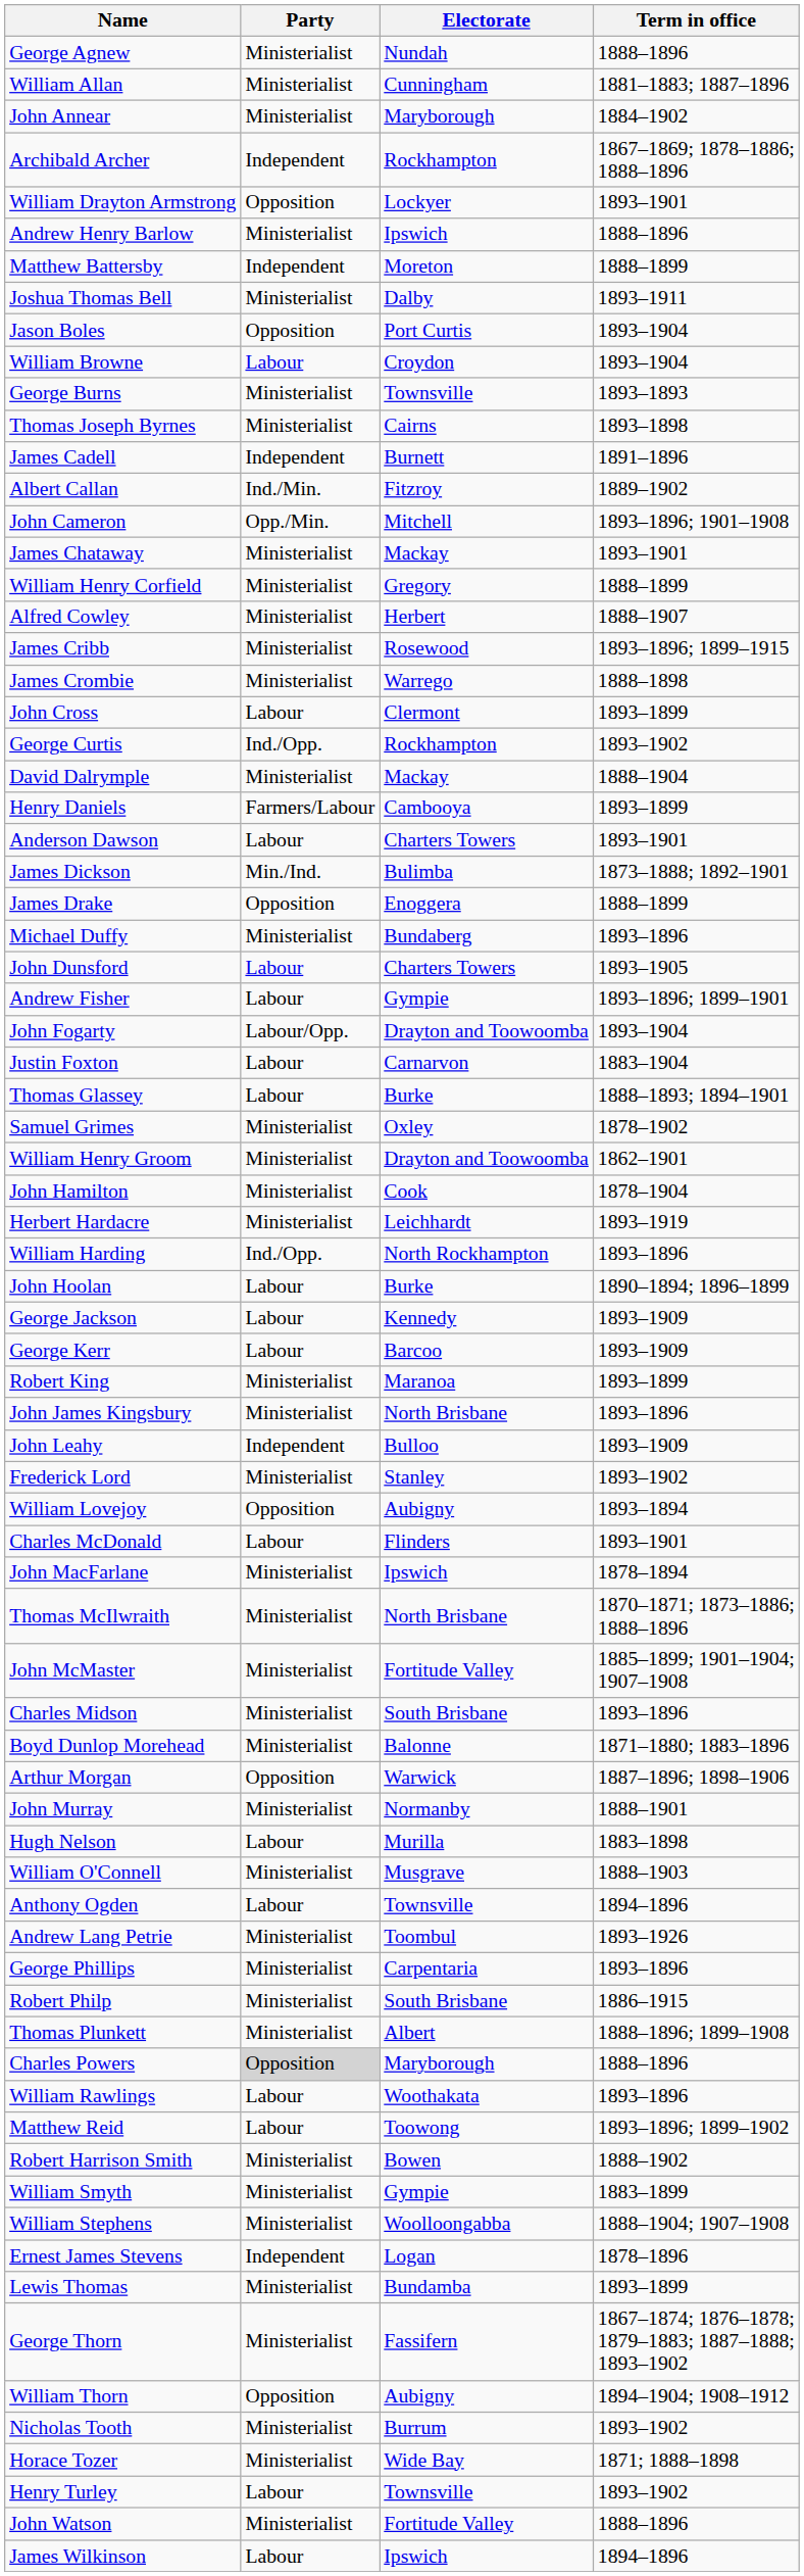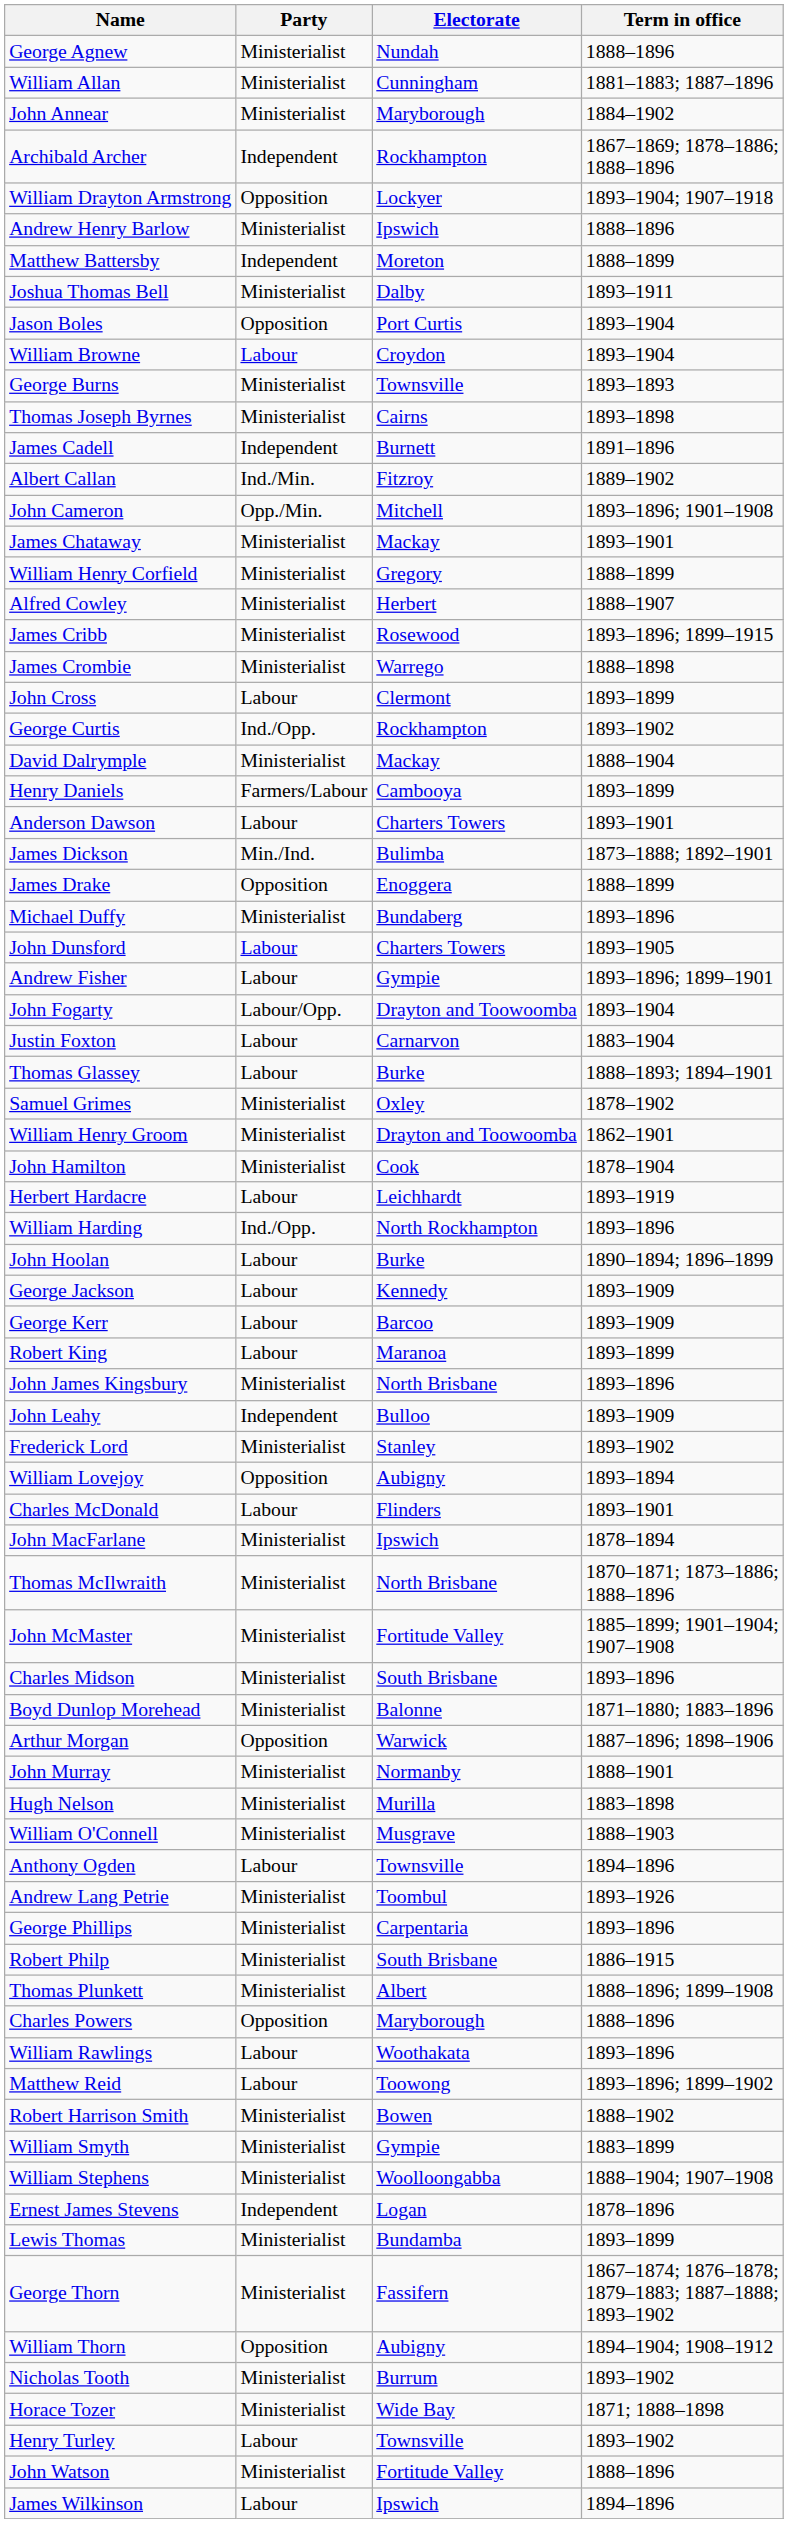 <table class="wikitable sortable">
 <tr>
 <th>Name</th>
 <th>Party</th>
 <th><a href='#'>Electorate</a></th>
 <th>Term in office</th>
 </tr>
 <tr>
 <td><a href='#'>George Agnew</a></td>
 <td>Ministerialist</td>
 <td><a href='#'>Nundah</a></td>
 <td>1888–1896</td>
 </tr>
 <tr>
 <td><a href='#'>William Allan</a></td>
 <td>Ministerialist</td>
 <td><a href='#'>Cunningham</a></td>
 <td>1881–1883; 1887–1896</td>
 </tr>
 <tr>
 <td><a href='#'>John Annear</a></td>
 <td>Ministerialist</td>
 <td><a href='#'>Maryborough</a></td>
 <td>1884–1902</td>
 </tr>
 <tr>
 <td><a href='#'>Archibald Archer</a></td>
 <td>Independent</td>
 <td><a href='#'>Rockhampton</a></td>
 <td>1867–1869; 1878–1886;<br>1888–1896</td>
 </tr>
 <tr>
 <td><a href='#'>William Drayton Armstrong</a></td>
 <td>Opposition</td>
 <td><a href='#'>Lockyer</a></td>
-<td>1893–1901</td>
+<td>1893–1904; 1907–1918</td>
 </tr>
 <tr>
 <td><a href='#'>Andrew Henry Barlow</a></td>
 <td>Ministerialist</td>
 <td><a href='#'>Ipswich</a></td>
 <td>1888–1896</td>
 </tr>
 <tr>
 <td><a href='#'>Matthew Battersby</a></td>
 <td>Independent</td>
 <td><a href='#'>Moreton</a></td>
 <td>1888–1899</td>
 </tr>
 <tr>
 <td><a href='#'>Joshua Thomas Bell</a></td>
 <td>Ministerialist</td>
 <td><a href='#'>Dalby</a></td>
 <td>1893–1911</td>
 </tr>
 <tr>
 <td><a href='#'>Jason Boles</a></td>
 <td>Opposition</td>
 <td><a href='#'>Port Curtis</a></td>
 <td>1893–1904</td>
 </tr>
 <tr>
 <td><a href='#'>William Browne</a></td>
 <td><a href='#'>Labour</a></td>
 <td><a href='#'>Croydon</a></td>
 <td>1893–1904</td>
 </tr>
 <tr>
 <td><a href='#'>George Burns</a></td>
 <td>Ministerialist</td>
 <td><a href='#'>Townsville</a></td>
 <td>1893–1893</td>
 </tr>
 <tr>
 <td><a href='#'>Thomas Joseph Byrnes</a></td>
 <td>Ministerialist</td>
 <td><a href='#'>Cairns</a></td>
 <td>1893–1898</td>
 </tr>
 <tr>
 <td><a href='#'>James Cadell</a></td>
 <td>Independent</td>
 <td><a href='#'>Burnett</a></td>
 <td>1891–1896</td>
 </tr>
 <tr>
 <td><a href='#'>Albert Callan</a></td>
 <td>Ind./Min.</td>
 <td><a href='#'>Fitzroy</a></td>
 <td>1889–1902</td>
 </tr>
 <tr>
 <td><a href='#'>John Cameron</a></td>
 <td>Opp./Min.</td>
 <td><a href='#'>Mitchell</a></td>
 <td>1893–1896; 1901–1908</td>
 </tr>
 <tr>
 <td><a href='#'>James Chataway</a></td>
 <td>Ministerialist</td>
 <td><a href='#'>Mackay</a></td>
 <td>1893–1901</td>
 </tr>
 <tr>
 <td><a href='#'>William Henry Corfield</a></td>
 <td>Ministerialist</td>
 <td><a href='#'>Gregory</a></td>
 <td>1888–1899</td>
 </tr>
 <tr>
 <td><a href='#'>Alfred Cowley</a></td>
 <td>Ministerialist</td>
 <td><a href='#'>Herbert</a></td>
 <td>1888–1907</td>
 </tr>
 <tr>
 <td><a href='#'>James Cribb</a></td>
 <td>Ministerialist</td>
 <td><a href='#'>Rosewood</a></td>
 <td>1893–1896; 1899–1915</td>
 </tr>
 <tr>
 <td><a href='#'>James Crombie</a></td>
 <td>Ministerialist</td>
 <td><a href='#'>Warrego</a></td>
 <td>1888–1898</td>
 </tr>
 <tr>
 <td><a href='#'>John Cross</a></td>
 <td>Labour</td>
 <td><a href='#'>Clermont</a></td>
 <td>1893–1899</td>
 </tr>
 <tr>
 <td><a href='#'>George Curtis</a></td>
 <td>Ind./Opp.</td>
 <td><a href='#'>Rockhampton</a></td>
 <td>1893–1902</td>
 </tr>
 <tr>
 <td><a href='#'>David Dalrymple</a></td>
 <td>Ministerialist</td>
 <td><a href='#'>Mackay</a></td>
 <td>1888–1904</td>
 </tr>
 <tr>
 <td><a href='#'>Henry Daniels</a></td>
 <td>Farmers/Labour</td>
 <td><a href='#'>Cambooya</a></td>
 <td>1893–1899</td>
 </tr>
 <tr>
 <td><a href='#'>Anderson Dawson</a></td>
 <td>Labour</td>
 <td><a href='#'>Charters Towers</a></td>
 <td>1893–1901</td>
 </tr>
 <tr>
 <td><a href='#'>James Dickson</a></td>
 <td>Min./Ind.</td>
 <td><a href='#'>Bulimba</a></td>
 <td>1873–1888; 1892–1901</td>
 </tr>
 <tr>
 <td><a href='#'>James Drake</a></td>
 <td>Opposition</td>
 <td><a href='#'>Enoggera</a></td>
 <td>1888–1899</td>
 </tr>
 <tr>
 <td><a href='#'>Michael Duffy</a></td>
 <td>Ministerialist</td>
 <td><a href='#'>Bundaberg</a></td>
 <td>1893–1896</td>
 </tr>
 <tr>
 <td><a href='#'>John Dunsford</a></td>
 <td><a href='#'>Labour</a></td>
 <td><a href='#'>Charters Towers</a></td>
 <td>1893–1905</td>
 </tr>
 <tr>
 <td><a href='#'>Andrew Fisher</a></td>
 <td>Labour</td>
 <td><a href='#'>Gympie</a></td>
 <td>1893–1896; 1899–1901</td>
 </tr>
 <tr>
 <td><a href='#'>John Fogarty</a></td>
 <td>Labour/Opp.</td>
 <td><a href='#'>Drayton and Toowoomba</a></td>
 <td>1893–1904</td>
 </tr>
 <tr>
 <td><a href='#'>Justin Foxton</a></td>
 <td>Labour</td>
 <td><a href='#'>Carnarvon</a></td>
 <td>1883–1904</td>
 </tr>
 <tr>
 <td><a href='#'>Thomas Glassey</a></td>
 <td>Labour</td>
 <td><a href='#'>Burke</a></td>
 <td>1888–1893; 1894–1901</td>
 </tr>
 <tr>
 <td><a href='#'>Samuel Grimes</a></td>
 <td>Ministerialist</td>
 <td><a href='#'>Oxley</a></td>
 <td>1878–1902</td>
 </tr>
 <tr>
 <td><a href='#'>William Henry Groom</a></td>
 <td>Ministerialist</td>
 <td><a href='#'>Drayton and Toowoomba</a></td>
 <td>1862–1901</td>
 </tr>
 <tr>
 <td><a href='#'>John Hamilton</a></td>
 <td>Ministerialist</td>
 <td><a href='#'>Cook</a></td>
 <td>1878–1904</td>
 </tr>
 <tr>
 <td><a href='#'>Herbert Hardacre</a></td>
-<td>Ministerialist</td>
+<td>Labour</td>
 <td><a href='#'>Leichhardt</a></td>
 <td>1893–1919</td>
 </tr>
 <tr>
 <td><a href='#'>William Harding</a></td>
 <td>Ind./Opp.</td>
 <td><a href='#'>North Rockhampton</a></td>
 <td>1893–1896</td>
 </tr>
 <tr>
 <td><a href='#'>John Hoolan</a></td>
 <td>Labour</td>
 <td><a href='#'>Burke</a></td>
 <td>1890–1894; 1896–1899</td>
 </tr>
 <tr>
 <td><a href='#'>George Jackson</a></td>
 <td>Labour</td>
 <td><a href='#'>Kennedy</a></td>
 <td>1893–1909</td>
 </tr>
 <tr>
 <td><a href='#'>George Kerr</a></td>
 <td>Labour</td>
 <td><a href='#'>Barcoo</a></td>
 <td>1893–1909</td>
 </tr>
 <tr>
 <td><a href='#'>Robert King</a></td>
-<td>Ministerialist</td>
+<td>Labour</td>
 <td><a href='#'>Maranoa</a></td>
 <td>1893–1899</td>
 </tr>
 <tr>
 <td><a href='#'>John James Kingsbury</a></td>
 <td>Ministerialist</td>
 <td><a href='#'>North Brisbane</a></td>
 <td>1893–1896</td>
 </tr>
 <tr>
 <td><a href='#'>John Leahy</a></td>
 <td>Independent</td>
 <td><a href='#'>Bulloo</a></td>
 <td>1893–1909</td>
 </tr>
 <tr>
 <td><a href='#'>Frederick Lord</a></td>
 <td>Ministerialist</td>
 <td><a href='#'>Stanley</a></td>
 <td>1893–1902</td>
 </tr>
 <tr>
 <td><a href='#'>William Lovejoy</a></td>
 <td>Opposition</td>
 <td><a href='#'>Aubigny</a></td>
 <td>1893–1894</td>
 </tr>
 <tr>
 <td><a href='#'>Charles McDonald</a></td>
 <td>Labour</td>
 <td><a href='#'>Flinders</a></td>
 <td>1893–1901</td>
 </tr>
 <tr>
 <td><a href='#'>John MacFarlane</a></td>
 <td>Ministerialist</td>
 <td><a href='#'>Ipswich</a></td>
 <td>1878–1894</td>
 </tr>
 <tr>
 <td><a href='#'>Thomas McIlwraith</a></td>
 <td>Ministerialist</td>
 <td><a href='#'>North Brisbane</a></td>
 <td>1870–1871; 1873–1886;<br>1888–1896</td>
 </tr>
 <tr>
 <td><a href='#'>John McMaster</a></td>
 <td>Ministerialist</td>
 <td><a href='#'>Fortitude Valley</a></td>
 <td>1885–1899; 1901–1904;<br>1907–1908</td>
 </tr>
 <tr>
 <td><a href='#'>Charles Midson</a></td>
 <td>Ministerialist</td>
 <td><a href='#'>South Brisbane</a></td>
 <td>1893–1896</td>
 </tr>
 <tr>
 <td><a href='#'>Boyd Dunlop Morehead</a></td>
 <td>Ministerialist</td>
 <td><a href='#'>Balonne</a></td>
 <td>1871–1880; 1883–1896</td>
 </tr>
 <tr>
 <td><a href='#'>Arthur Morgan</a></td>
 <td>Opposition</td>
 <td><a href='#'>Warwick</a></td>
 <td>1887–1896; 1898–1906</td>
 </tr>
 <tr>
 <td><a href='#'>John Murray</a></td>
 <td>Ministerialist</td>
 <td><a href='#'>Normanby</a></td>
 <td>1888–1901</td>
 </tr>
 <tr>
 <td><a href='#'>Hugh Nelson</a></td>
-<td>Labour</td>
+<td>Ministerialist</td>
 <td><a href='#'>Murilla</a></td>
 <td>1883–1898</td>
 </tr>
 <tr>
 <td><a href='#'>William O'Connell</a></td>
 <td>Ministerialist</td>
 <td><a href='#'>Musgrave</a></td>
 <td>1888–1903</td>
 </tr>
 <tr>
 <td><a href='#'>Anthony Ogden</a></td>
 <td>Labour</td>
 <td><a href='#'>Townsville</a></td>
 <td>1894–1896</td>
 </tr>
 <tr>
 <td><a href='#'>Andrew Lang Petrie</a></td>
 <td>Ministerialist</td>
 <td><a href='#'>Toombul</a></td>
 <td>1893–1926</td>
 </tr>
 <tr>
 <td><a href='#'>George Phillips</a></td>
 <td>Ministerialist</td>
 <td><a href='#'>Carpentaria</a></td>
 <td>1893–1896</td>
 </tr>
 <tr>
 <td><a href='#'>Robert Philp</a></td>
 <td>Ministerialist</td>
 <td><a href='#'>South Brisbane</a></td>
 <td>1886–1915</td>
 </tr>
 <tr>
 <td><a href='#'>Thomas Plunkett</a></td>
 <td>Ministerialist</td>
 <td><a href='#'>Albert</a></td>
 <td>1888–1896; 1899–1908</td>
 </tr>
 <tr>
 <td><a href='#'>Charles Powers</a></td>
-<td style="background: lightgrey;">Opposition</td>
+<td>Opposition</td>
 <td><a href='#'>Maryborough</a></td>
 <td>1888–1896</td>
 </tr>
 <tr>
 <td><a href='#'>William Rawlings</a></td>
 <td>Labour</td>
 <td><a href='#'>Woothakata</a></td>
 <td>1893–1896</td>
 </tr>
 <tr>
 <td><a href='#'>Matthew Reid</a></td>
 <td>Labour</td>
 <td><a href='#'>Toowong</a></td>
 <td>1893–1896; 1899–1902</td>
 </tr>
 <tr>
 <td><a href='#'>Robert Harrison Smith</a></td>
 <td>Ministerialist</td>
 <td><a href='#'>Bowen</a></td>
 <td>1888–1902</td>
 </tr>
 <tr>
 <td><a href='#'>William Smyth</a></td>
 <td>Ministerialist</td>
 <td><a href='#'>Gympie</a></td>
 <td>1883–1899</td>
 </tr>
 <tr>
 <td><a href='#'>William Stephens</a></td>
 <td>Ministerialist</td>
 <td><a href='#'>Woolloongabba</a></td>
 <td>1888–1904; 1907–1908</td>
 </tr>
 <tr>
 <td><a href='#'>Ernest James Stevens</a></td>
 <td>Independent</td>
 <td><a href='#'>Logan</a></td>
 <td>1878–1896</td>
 </tr>
 <tr>
 <td><a href='#'>Lewis Thomas</a></td>
 <td>Ministerialist</td>
 <td><a href='#'>Bundamba</a></td>
 <td>1893–1899</td>
 </tr>
 <tr>
 <td><a href='#'>George Thorn</a></td>
 <td>Ministerialist</td>
 <td><a href='#'>Fassifern</a></td>
 <td>1867–1874; 1876–1878;<br>1879–1883; 1887–1888;<br>1893–1902</td>
 </tr>
 <tr>
 <td><a href='#'>William Thorn</a></td>
 <td>Opposition</td>
 <td><a href='#'>Aubigny</a></td>
 <td>1894–1904; 1908–1912</td>
 </tr>
 <tr>
 <td><a href='#'>Nicholas Tooth</a></td>
 <td>Ministerialist</td>
 <td><a href='#'>Burrum</a></td>
 <td>1893–1902</td>
 </tr>
 <tr>
 <td><a href='#'>Horace Tozer</a></td>
 <td>Ministerialist</td>
 <td><a href='#'>Wide Bay</a></td>
 <td>1871; 1888–1898</td>
 </tr>
 <tr>
 <td><a href='#'>Henry Turley</a></td>
 <td>Labour</td>
 <td><a href='#'>Townsville</a></td>
 <td>1893–1902</td>
 </tr>
 <tr>
 <td><a href='#'>John Watson</a></td>
 <td>Ministerialist</td>
 <td><a href='#'>Fortitude Valley</a></td>
 <td>1888–1896</td>
 </tr>
 <tr>
 <td><a href='#'>James Wilkinson</a></td>
 <td>Labour</td>
 <td><a href='#'>Ipswich</a></td>
 <td>1894–1896</td>
 </tr>
 </table>
